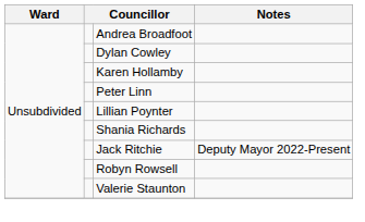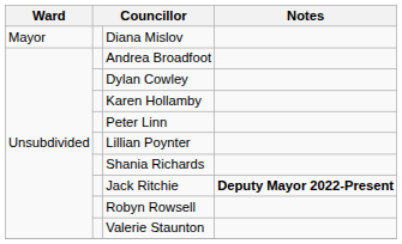 <table class="wikitable">
 <tr>
 <th>Ward</th>
 <th colspan="2">Councillor</th>
 <th>Notes</th>
+</tr>
+<tr>
+<td rowspan="1">Mayor </td>
+<td> </td>
+<td>Diana Mislov</td>
+<td></td>
 </tr>
 <tr>
 <td rowspan="9">Unsubdivided </td>
 <td> </td>
 <td>Andrea Broadfoot</td>
 <td></td>
 </tr>
 <tr>
 <td> </td>
 <td>Dylan Cowley</td>
 <td></td>
 </tr>
 <tr>
 <td> </td>
 <td>Karen Hollamby</td>
 <td></td>
 </tr>
 <tr>
 <td> </td>
 <td>Peter Linn</td>
 <td></td>
 </tr>
 <tr>
 <td> </td>
 <td>Lillian Poynter</td>
 <td></td>
 </tr>
 <tr>
 <td> </td>
 <td>Shania Richards</td>
 <td></td>
 </tr>
 <tr>
 <td> </td>
 <td>Jack Ritchie</td>
-<td>Deputy Mayor 2022-Present</td>
+<td><strong>Deputy Mayor 2022-Present</strong></td>
 </tr>
 <tr>
 <td> </td>
 <td>Robyn Rowsell</td>
 <td></td>
 </tr>
 <tr>
 <td> </td>
 <td>Valerie Staunton</td>
 <td></td>
 </tr>
 <tr>
 </tr>
 </table>
